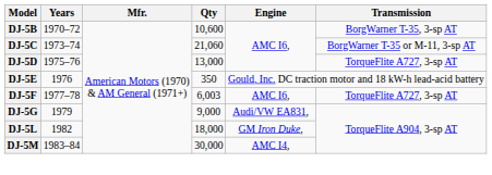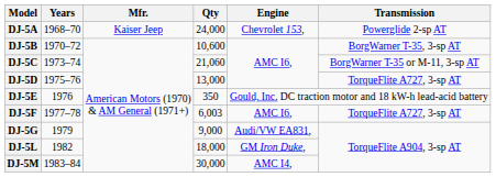 <table class="wikitable" style="font-size:100%;text-align:center;">
 <tr>
 <th>Model</th>
 <th>Years</th>
 <th>Mfr.</th>
 <th>Qty</th>
 <th>Engine</th>
 <th>Transmission</th>
+</tr>
+<tr>
+<th>DJ-5A</th>
+<td>1968–70</td>
+<td><a href='#'>Kaiser Jeep</a></td>
+<td>24,000</td>
+<td><a href='#'>Chevrolet <em>153</em></a>, </td>
+<td><a href='#'>Powerglide</a> 2-sp <a href='#'>AT</a></td>
 </tr>
 <tr>
 <th>DJ-5B</th>
 <td>1970–72</td>
 <td rowspan=8><a href='#'>American Motors</a> (1970)<br>& <a href='#'>AM General</a> (1971+)</td>
 <td>10,600</td>
 <td rowspan=3><a href='#'>AMC I6</a>, </td>
 <td><a href='#'>BorgWarner T-35</a>, 3-sp <a href='#'>AT</a></td>
 </tr>
 <tr>
 <th>DJ-5C</th>
 <td>1973–74</td>
 <td>21,060</td>
 <td><a href='#'>BorgWarner T-35</a> or M-11, 3-sp <a href='#'>AT</a></td>
 </tr>
 <tr>
 <th>DJ-5D</th>
 <td>1975–76</td>
 <td>13,000</td>
 <td><a href='#'>TorqueFlite A727</a>, 3-sp <a href='#'>AT</a></td>
 </tr>
 <tr>
 <th>DJ-5E</th>
 <td>1976</td>
 <td>350</td>
 <td colspan=2><a href='#'>Gould, Inc.</a> DC traction motor and 18 kW-h lead-acid battery</td>
 </tr>
 <tr>
 <th>DJ-5F</th>
 <td>1977–78</td>
 <td>6,003</td>
 <td><a href='#'>AMC I6</a>, </td>
 <td><a href='#'>TorqueFlite A727</a>, 3-sp <a href='#'>AT</a></td>
 </tr>
 <tr>
 <th>DJ-5G</th>
 <td>1979</td>
 <td>9,000</td>
 <td><a href='#'>Audi/VW EA831</a>, </td>
 <td rowspan=3><a href='#'>TorqueFlite A904</a>, 3-sp <a href='#'>AT</a></td>
 </tr>
 <tr>
 <th>DJ-5L</th>
 <td>1982</td>
 <td>18,000</td>
 <td><a href='#'>GM <em>Iron Duke</em></a>, </td>
 </tr>
 <tr>
 <th>DJ-5M</th>
 <td>1983–84</td>
 <td>30,000</td>
 <td><a href='#'>AMC I4</a>, </td>
 </tr>
 </table>
